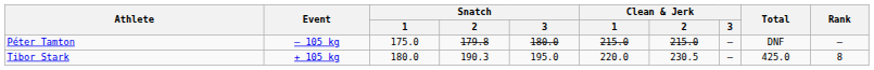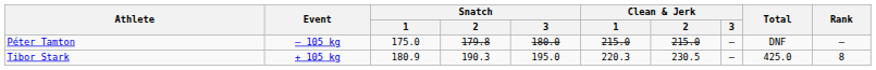 <table class=wikitable style="font-size:95%" width="90%">
 <tr>
 <th rowspan="2">Athlete</th>
 <th rowspan="2">Event</th>
 <th colspan="3">Snatch</th>
 <th colspan="3">Clean & Jerk</th>
 <th rowspan="2">Total</th>
 <th rowspan="2">Rank</th>
 </tr>
 <tr>
 <th>1</th>
 <th>2</th>
 <th>3</th>
 <th>1</th>
 <th>2</th>
 <th>3</th>
 </tr>
 <tr>
 <td width=30%><a href='#'>Péter Tamton</a></td>
 <td align=center><a href='#'>– 105 kg</a></td>
 <td align=center>175.0</td>
 <td align=center><s>179.8</s></td>
 <td align=center><s>180.0</s></td>
 <td align=center><s>215.0</s></td>
 <td align=center><s>215.0</s></td>
 <td align=center>—</td>
 <td align=center>DNF</td>
 <td align=center>—</td>
 </tr>
 <tr>
 <td width=30%><a href='#'>Tibor Stark</a></td>
 <td align=center><a href='#'>+ 105 kg</a></td>
-<td align=center>180.0</td>
+<td align=center>180.9</td>
 <td align=center>190.3</td>
 <td align=center>195.0</td>
-<td align=center>220.0</td>
+<td align=center>220.3</td>
 <td align=center>230.5</td>
 <td align=center>—</td>
 <td align=center>425.0</td>
 <td align=center>8</td>
 </tr>
 </table>
